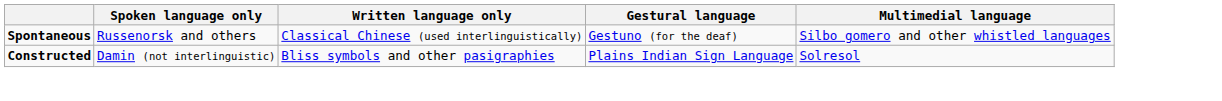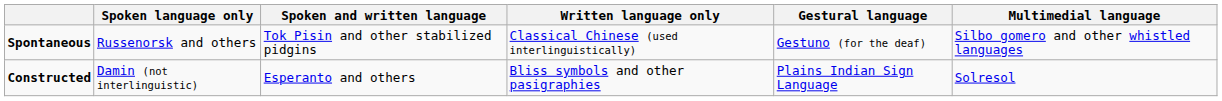 <table class="wikitable">
 <tr>
 <th></th>
 <th>Spoken language only</th>
+<th>Spoken and written language</th>
 <th>Written language only</th>
 <th>Gestural language</th>
 <th>Multimedial language</th>
 </tr>
 <tr>
 <td><strong>Spontaneous</strong></td>
 <td><a href='#'>Russenorsk</a> and others</td>
+<td><a href='#'>Tok Pisin</a> and other stabilized pidgins</td>
 <td><a href='#'>Classical Chinese</a> <small>(used interlinguistically)</small></td>
 <td><a href='#'>Gestuno</a> <small>(for the deaf)</small></td>
 <td><a href='#'>Silbo gomero</a> and other <a href='#'>whistled languages</a></td>
 </tr>
 <tr>
 <td><strong>Constructed</strong></td>
 <td><a href='#'>Damin</a> <small>(not interlinguistic)</small></td>
+<td><a href='#'>Esperanto</a> and others</td>
 <td><a href='#'>Bliss symbols</a> and other <a href='#'>pasigraphies</a></td>
 <td><a href='#'>Plains Indian Sign Language</a></td>
 <td><a href='#'>Solresol</a></td>
 </tr>
 </table>
